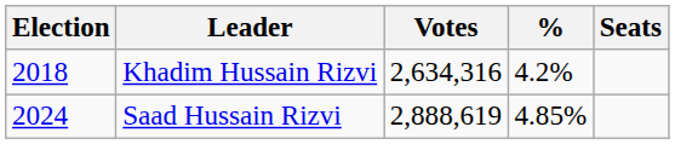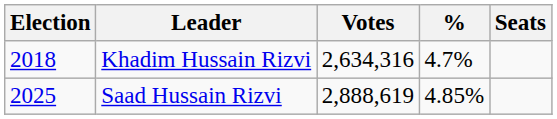 <table class="wikitable">
 <tr>
 <th><strong>Election</strong></th>
 <th>Leader</th>
 <th><strong>Votes</strong></th>
 <th><strong>%</strong></th>
 <th><strong>Seats</strong></th>
 </tr>
 <tr>
 <td><a href='#'>2018</a></td>
 <td><a href='#'>Khadim Hussain Rizvi</a></td>
 <td>2,634,316</td>
-<td>4.2%</td>
+<td>4.7%</td>
 <td></td>
 </tr>
 <tr>
-<td><a href='#'>2024</a></td>
+<td><a href='#'>2025</a></td>
 <td><a href='#'>Saad Hussain Rizvi</a></td>
 <td>2,888,619</td>
 <td>4.85%</td>
 <td></td>
 </tr>
 </table>
